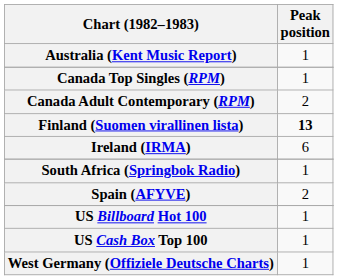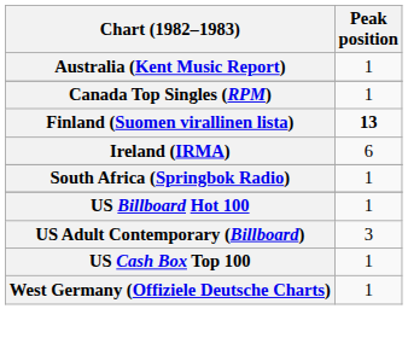 <table class="wikitable sortable plainrowheaders">
 <tr>
 <th scope="col">Chart (1982–1983)</th>
 <th scope="col">Peak<br>position</th>
 </tr>
 <tr>
 <th scope="row">Australia (<a href='#'>Kent Music Report</a>)</th>
 <td style="text-align:center;">1</td>
 </tr>
 <tr>
 </tr>
 <tr>
 </tr>
 <tr>
 <th scope="row">Canada Top Singles (<em><a href='#'>RPM</a></em>)</th>
 <td style="text-align:center;">1</td>
 </tr>
 <tr>
-<th scope="row">Canada Adult Contemporary (<em><a href='#'>RPM</a></em>)</th>
-<td style="text-align:center;">2</td>
-</tr>
-<tr>
 <th scope="row">Finland (<a href='#'>Suomen virallinen lista</a>)</th>
 <td style="text-align:center;"><strong>13</strong></td>
 </tr>
 <tr>
 <th scope="row">Ireland (<a href='#'>IRMA</a>)</th>
 <td style="text-align:center;">6</td>
 </tr>
 <tr>
 </tr>
 <tr>
 </tr>
 <tr>
 <th scope="row">South Africa (<a href='#'>Springbok Radio</a>)</th>
 <td align="center">1</td>
 </tr>
 <tr>
-<th scope="row">Spain (<a href='#'>AFYVE</a>)</th>
-<td style="text-align:center;">2</td>
-</tr>
-<tr>
 </tr>
 <tr>
 </tr>
 <tr>
 </tr>
 <tr>
 <th scope="row">US <em><a href='#'>Billboard</a></em> <a href='#'>Hot 100</a></th>
 <td style="text-align:center;">1</td>
 </tr>
 <tr>
+<th scope="row">US Adult Contemporary (<em><a href='#'>Billboard</a></em>)</th>
+<td style="text-align:center;">3</td>
+</tr>
+<tr>
 <th scope="row">US <a href='#'><em>Cash Box</em></a> Top 100</th>
 <td style="text-align:center;">1</td>
 </tr>
 <tr>
 <th scope="row">West Germany (<a href='#'>Offiziele Deutsche Charts</a>)</th>
 <td style="text-align:center;">1</td>
 </tr>
 </table>
